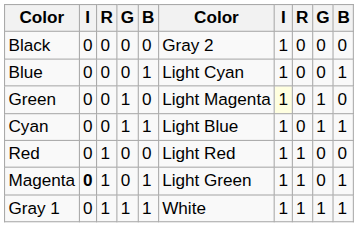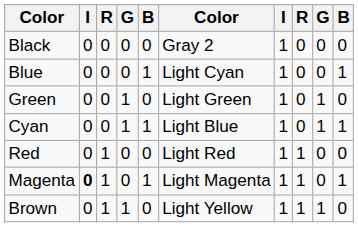 <table class="wikitable">
 <tr>
 <th>Color</th>
 <th>I</th>
 <th>R</th>
 <th>G</th>
 <th>B</th>
 <th>Color</th>
 <th>I</th>
 <th>R</th>
 <th>G</th>
 <th>B</th>
 </tr>
 <tr>
 <td>Black</td>
 <td>0</td>
 <td>0</td>
 <td>0</td>
 <td>0</td>
 <td>Gray 2</td>
 <td>1</td>
 <td>0</td>
 <td>0</td>
 <td>0</td>
 </tr>
 <tr>
 <td>Blue</td>
 <td>0</td>
 <td>0</td>
 <td>0</td>
 <td>1</td>
 <td>Light Cyan</td>
 <td>1</td>
 <td>0</td>
 <td>0</td>
 <td>1</td>
 </tr>
 <tr>
 <td>Green</td>
 <td>0</td>
 <td>0</td>
 <td>1</td>
 <td>0</td>
-<td>Light Magenta</td>
-<td style="background: lightyellow;">1</td>
+<td>Light Green</td>
+<td>1</td>
 <td>0</td>
 <td>1</td>
 <td>0</td>
 </tr>
 <tr>
 <td>Cyan</td>
 <td>0</td>
 <td>0</td>
 <td>1</td>
 <td>1</td>
 <td>Light Blue</td>
 <td>1</td>
 <td>0</td>
 <td>1</td>
 <td>1</td>
 </tr>
 <tr>
 <td>Red</td>
 <td>0</td>
 <td>1</td>
 <td>0</td>
 <td>0</td>
 <td>Light Red</td>
 <td>1</td>
 <td>1</td>
 <td>0</td>
 <td>0</td>
 </tr>
 <tr>
 <td>Magenta</td>
 <td><strong>0</strong></td>
 <td>1</td>
 <td>0</td>
 <td>1</td>
-<td>Light Green</td>
+<td>Light Magenta</td>
 <td>1</td>
 <td>1</td>
 <td>0</td>
 <td>1</td>
 </tr>
 <tr>
-<td>Gray 1</td>
+<td>Brown</td>
 <td>0</td>
 <td>1</td>
 <td>1</td>
-<td>1</td>
-<td>White</td>
+<td>0</td>
+<td>Light Yellow</td>
 <td>1</td>
 <td>1</td>
 <td>1</td>
-<td>1</td>
+<td>0</td>
 </tr>
 </table>
